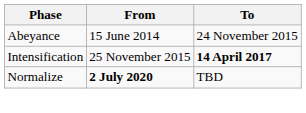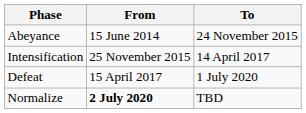 <table class="wikitable">
 <tr>
 <th>Phase</th>
 <th>From</th>
 <th>To</th>
 </tr>
 <tr>
 <td>Abeyance</td>
 <td>15 June 2014</td>
 <td>24 November 2015</td>
 </tr>
 <tr>
 <td>Intensification</td>
 <td>25 November 2015</td>
-<td><strong>14 April 2017</strong></td>
+<td>14 April 2017</td>
+</tr>
+<tr>
+<td>Defeat</td>
+<td>15 April 2017</td>
+<td>1 July 2020</td>
 </tr>
 <tr>
 <td>Normalize</td>
 <td><strong>2 July 2020</strong></td>
 <td>TBD</td>
 </tr>
 </table>
